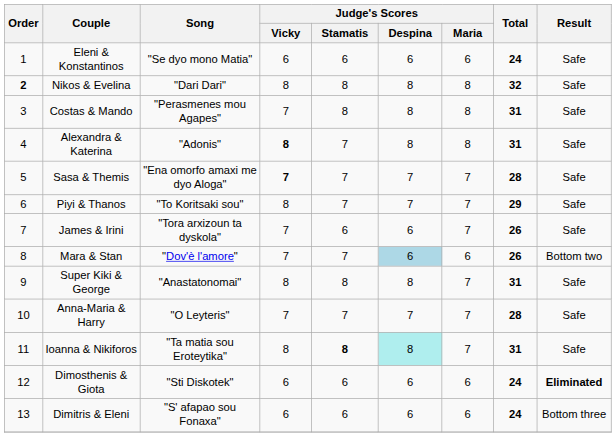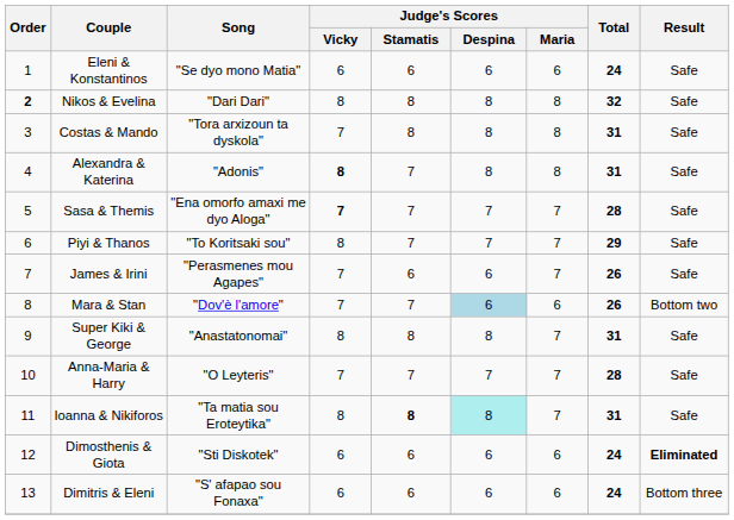 <table class="wikitable center sortable" style="text-align:center; font-size:100%; line-height:20px;">
 <tr>
 <th rowspan="2" style="width:01%;">Order</th>
 <th rowspan="2" style="width:11%;">Couple</th>
 <th rowspan="2" style="width:13%;">Song</th>
 <th colspan="4" style="width:24%;">Judge's Scores</th>
 <th rowspan="2" style="width:05%;">Total</th>
 <th rowspan="2" style="width:05%;">Result</th>
 </tr>
 <tr>
 <th style="width:06%;">Vicky</th>
 <th style="width:06%;">Stamatis</th>
 <th style="width:06%;">Despina</th>
 <th style="width:06%;">Maria</th>
 </tr>
 <tr>
 <td>1</td>
 <td>Eleni & Konstantinos</td>
 <td>"Se dyo mono Matia"</td>
 <td>6</td>
 <td>6</td>
 <td>6</td>
 <td>6</td>
 <td><strong>24</strong></td>
 <td>Safe</td>
 </tr>
 <tr>
 <td><strong>2</strong></td>
 <td>Nikos & Evelina</td>
 <td>"Dari Dari"</td>
 <td>8</td>
 <td>8</td>
 <td>8</td>
 <td>8</td>
 <td><strong>32</strong></td>
 <td>Safe</td>
 </tr>
 <tr>
 <td>3</td>
 <td>Costas & Mando</td>
-<td>"Perasmenes mou Agapes"</td>
+<td>"Tora arxizoun ta dyskola"</td>
 <td>7</td>
 <td>8</td>
 <td>8</td>
 <td>8</td>
 <td><strong>31</strong></td>
 <td>Safe</td>
 </tr>
 <tr>
 <td>4</td>
 <td>Alexandra & Katerina</td>
 <td>"Adonis"</td>
 <td><strong>8</strong></td>
 <td>7</td>
 <td>8</td>
 <td>8</td>
 <td><strong>31</strong></td>
 <td>Safe</td>
 </tr>
 <tr>
 <td>5</td>
 <td>Sasa & Themis</td>
 <td>"Ena omorfo amaxi me dyo Aloga"</td>
 <td><strong>7</strong></td>
 <td>7</td>
 <td>7</td>
 <td>7</td>
 <td><strong>28</strong></td>
 <td>Safe</td>
 </tr>
 <tr>
 <td>6</td>
 <td>Piyi & Thanos</td>
 <td>"To Koritsaki sou"</td>
 <td>8</td>
 <td>7</td>
 <td>7</td>
 <td>7</td>
 <td><strong>29</strong></td>
 <td>Safe</td>
 </tr>
 <tr>
 <td>7</td>
 <td>James & Irini</td>
-<td>"Tora arxizoun ta dyskola"</td>
+<td>"Perasmenes mou Agapes"</td>
 <td>7</td>
 <td>6</td>
 <td>6</td>
 <td>7</td>
 <td><strong>26</strong></td>
 <td>Safe</td>
 </tr>
 <tr>
 <td>8</td>
 <td>Mara & Stan</td>
 <td>"<a href='#'>Dov'è l'amore</a>"</td>
 <td>7</td>
 <td>7</td>
 <td style="background: lightblue;">6</td>
 <td>6</td>
 <td><strong>26</strong></td>
 <td>Bottom two</td>
 </tr>
 <tr>
 <td>9</td>
 <td>Super Kiki & George</td>
 <td>"Anastatonomai"</td>
 <td>8</td>
 <td>8</td>
 <td>8</td>
 <td>7</td>
 <td><strong>31</strong></td>
 <td>Safe</td>
 </tr>
 <tr>
 <td>10</td>
 <td>Anna-Maria & Harry</td>
 <td>"O Leyteris"</td>
 <td>7</td>
 <td>7</td>
 <td>7</td>
 <td>7</td>
 <td><strong>28</strong></td>
 <td>Safe</td>
 </tr>
 <tr>
 <td>11</td>
 <td>Ioanna & Nikiforos</td>
 <td>"Ta matia sou Eroteytika"</td>
 <td>8</td>
 <td><strong>8</strong></td>
 <td style="background: paleturquoise;">8</td>
 <td>7</td>
 <td><strong>31</strong></td>
 <td>Safe</td>
 </tr>
 <tr>
 <td>12</td>
 <td>Dimosthenis & Giota</td>
 <td>"Sti Diskotek"</td>
 <td>6</td>
 <td>6</td>
 <td>6</td>
 <td>6</td>
 <td><strong>24</strong></td>
 <td><strong>Eliminated</strong></td>
 </tr>
 <tr>
 <td>13</td>
 <td>Dimitris & Eleni</td>
 <td>"S' afapao sou Fonaxa"</td>
 <td>6</td>
 <td>6</td>
 <td>6</td>
 <td>6</td>
 <td><strong>24</strong></td>
 <td>Bottom three</td>
 </tr>
 <tr>
 </tr>
 </table>
